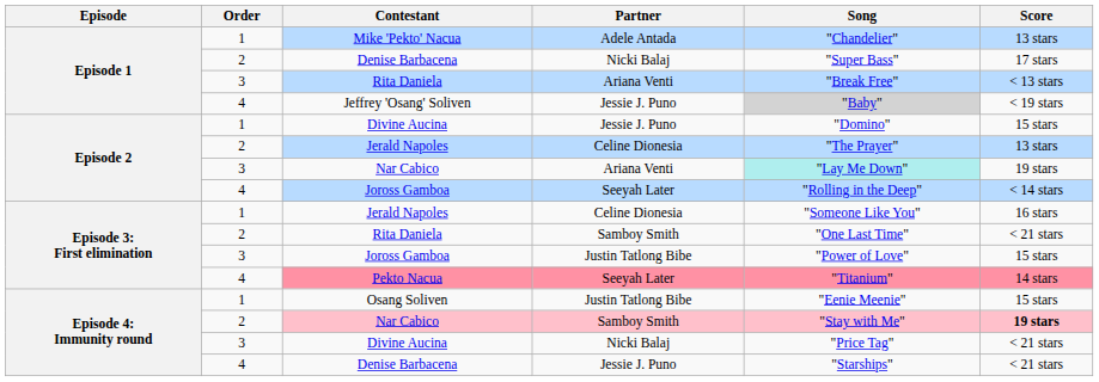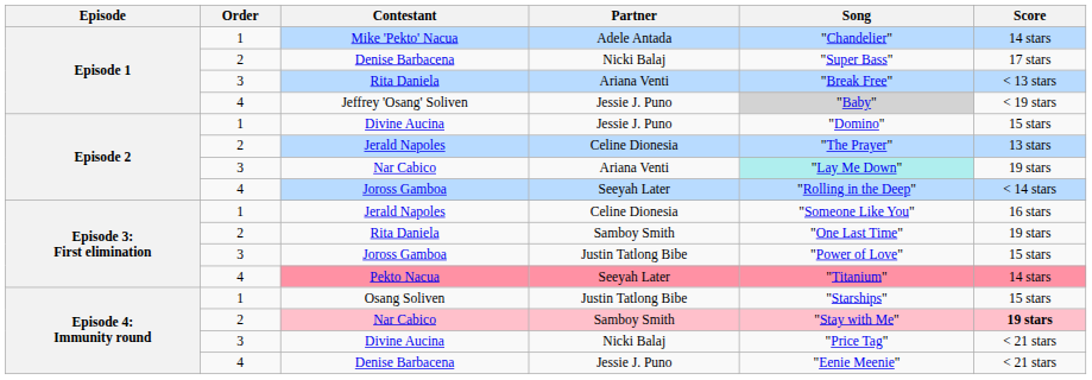 <table class="wikitable" style="text-align:center; width:100%;">
 <tr>
 <th>Episode</th>
 <th>Order</th>
 <th>Contestant</th>
 <th>Partner</th>
 <th>Song</th>
 <th>Score</th>
 </tr>
 <tr>
 <th rowspan=4>Episode 1<br></th>
 <td>1</td>
 <td style="background:#b8dbff;"><a href='#'>Mike 'Pekto' Nacua</a></td>
 <td style="background:#b8dbff;">Adele Antada</td>
 <td style="background:#b8dbff;">"<a href='#'>Chandelier</a>"</td>
-<td style="background:#b8dbff;">13 stars</td>
+<td style="background:#b8dbff;">14 stars</td>
 </tr>
 <tr>
 <td>2</td>
 <td><a href='#'>Denise Barbacena</a></td>
 <td>Nicki Balaj</td>
 <td>"<a href='#'>Super Bass</a>"</td>
 <td>17 stars</td>
 </tr>
 <tr>
 <td>3</td>
 <td style="background:#b8dbff;"><a href='#'>Rita Daniela</a></td>
 <td style="background:#b8dbff;">Ariana Venti</td>
 <td style="background:#b8dbff;">"<a href='#'>Break Free</a>"</td>
 <td style="background:#b8dbff;">< 13 stars</td>
 </tr>
 <tr>
 <td>4</td>
 <td>Jeffrey 'Osang' Soliven</td>
 <td>Jessie J. Puno</td>
 <td style="background: lightgrey;">"<a href='#'>Baby</a>"</td>
 <td>< 19 stars</td>
 </tr>
 <tr>
 <th rowspan=4>Episode 2<br></th>
 <td>1</td>
 <td><a href='#'>Divine Aucina</a></td>
 <td>Jessie J. Puno</td>
 <td>"<a href='#'>Domino</a>"</td>
 <td>15 stars</td>
 </tr>
 <tr>
 <td>2</td>
 <td style="background:#b8dbff;"><a href='#'>Jerald Napoles</a></td>
 <td style="background:#b8dbff;">Celine Dionesia</td>
 <td style="background:#b8dbff;">"<a href='#'>The Prayer</a>"</td>
 <td style="background:#b8dbff;">13 stars</td>
 </tr>
 <tr>
 <td>3</td>
 <td><a href='#'>Nar Cabico</a></td>
 <td>Ariana Venti</td>
 <td style="background: paleturquoise;">"<a href='#'>Lay Me Down</a>"</td>
 <td>19 stars</td>
 </tr>
 <tr>
 <td>4</td>
 <td style="background:#b8dbff;"><a href='#'>Joross Gamboa</a></td>
 <td style="background:#b8dbff;">Seeyah Later</td>
 <td style="background:#b8dbff;">"<a href='#'>Rolling in the Deep</a>"</td>
 <td style="background:#b8dbff;">< 14 stars</td>
 </tr>
 <tr>
 <th rowspan=4>Episode 3:<br>First elimination<br></th>
 <td>1</td>
 <td><a href='#'>Jerald Napoles</a></td>
 <td>Celine Dionesia</td>
 <td>"<a href='#'>Someone Like You</a>"</td>
 <td>16 stars</td>
 </tr>
 <tr>
 <td>2</td>
 <td><a href='#'>Rita Daniela</a></td>
 <td>Samboy Smith</td>
 <td>"<a href='#'>One Last Time</a>"</td>
-<td>< 21 stars</td>
+<td>19 stars</td>
 </tr>
 <tr>
 <td>3</td>
 <td><a href='#'>Joross Gamboa</a></td>
 <td>Justin Tatlong Bibe</td>
 <td>"<a href='#'>Power of Love</a>"</td>
 <td>15 stars</td>
 </tr>
 <tr>
 <td>4</td>
 <td style="background:#FF91A4;"><a href='#'>Pekto Nacua</a></td>
 <td style="background:#FF91A4;">Seeyah Later</td>
 <td style="background:#FF91A4;">"<a href='#'>Titanium</a>"</td>
 <td style="background:#FF91A4;">14 stars</td>
 </tr>
 <tr>
 <th rowspan=4>Episode 4:<br>Immunity round<br></th>
 <td>1</td>
 <td>Osang Soliven</td>
 <td>Justin Tatlong Bibe</td>
-<td>"<a href='#'>Eenie Meenie</a>"</td>
+<td>"<a href='#'>Starships</a>"</td>
 <td>15 stars</td>
 </tr>
 <tr>
 <td>2</td>
 <td style="background:pink;"><a href='#'>Nar Cabico</a></td>
 <td style="background:pink;">Samboy Smith</td>
 <td style="background:pink;">"<a href='#'>Stay with Me</a>"</td>
 <td style="background:pink;"><strong>19 stars</strong></td>
 </tr>
 <tr>
 <td>3</td>
 <td><a href='#'>Divine Aucina</a></td>
 <td>Nicki Balaj</td>
 <td>"<a href='#'>Price Tag</a>"</td>
 <td>< 21 stars</td>
 </tr>
 <tr>
 <td>4</td>
 <td><a href='#'>Denise Barbacena</a></td>
 <td>Jessie J. Puno</td>
-<td>"<a href='#'>Starships</a>"</td>
+<td>"<a href='#'>Eenie Meenie</a>"</td>
 <td>< 21 stars</td>
 </tr>
 </table>
